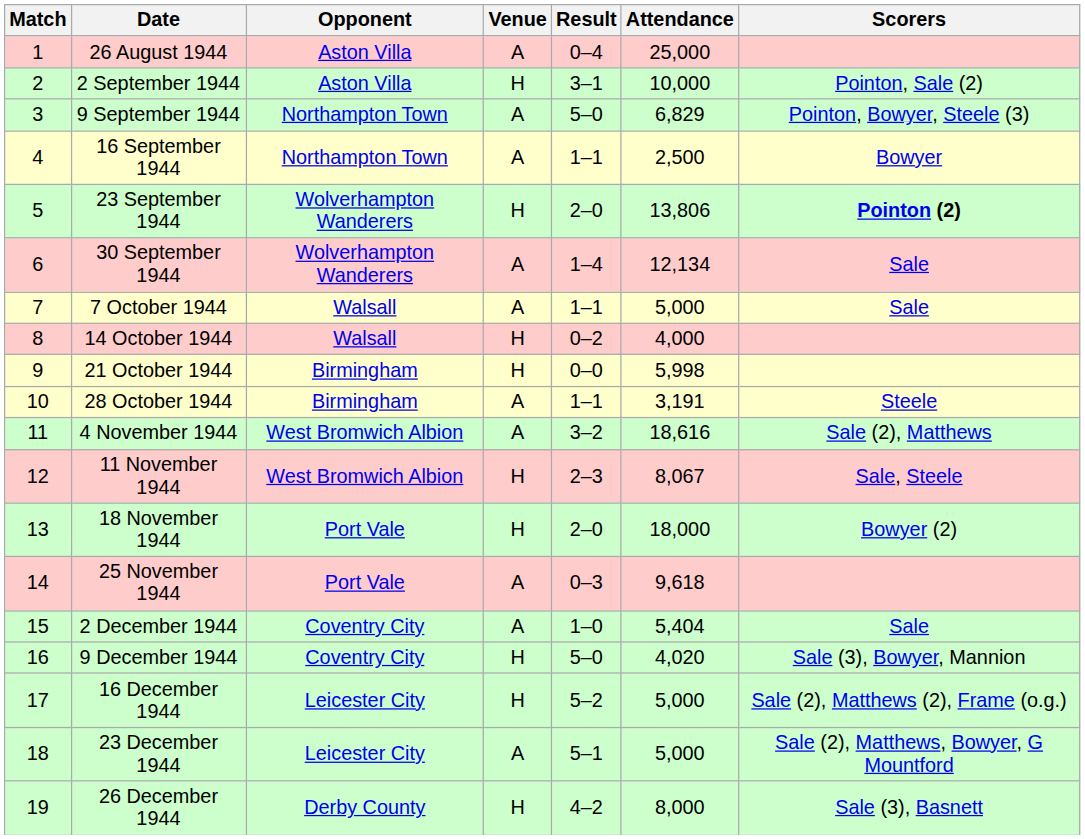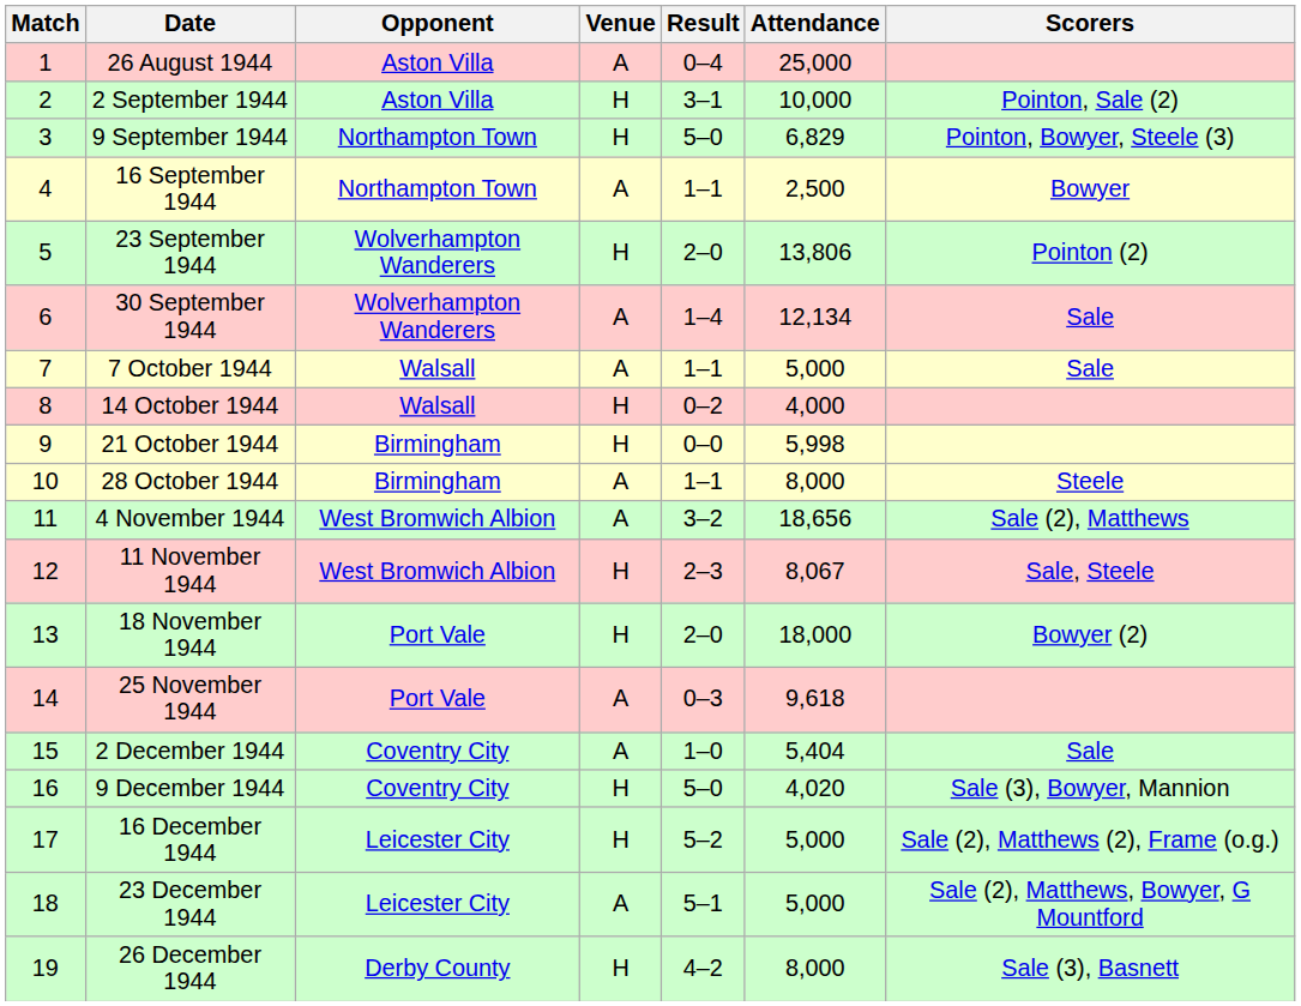 <table class="wikitable" style="font-size:100%; text-align:center">
 <tr>
 <th>Match</th>
 <th>Date</th>
 <th>Opponent</th>
 <th>Venue</th>
 <th>Result</th>
 <th>Attendance</th>
 <th>Scorers</th>
 </tr>
 <tr style="background-color: #FFCCCC;">
 <td>1</td>
 <td>26 August 1944</td>
 <td><a href='#'>Aston Villa</a></td>
 <td>A</td>
 <td>0–4</td>
 <td>25,000</td>
 <td></td>
 </tr>
 <tr style="background-color: #CCFFCC;">
 <td>2</td>
 <td>2 September 1944</td>
 <td><a href='#'>Aston Villa</a></td>
 <td>H</td>
 <td>3–1</td>
 <td>10,000</td>
 <td><a href='#'>Pointon</a>, <a href='#'>Sale</a> (2)</td>
 </tr>
 <tr style="background-color: #CCFFCC;">
 <td>3</td>
 <td>9 September 1944</td>
 <td><a href='#'>Northampton Town</a></td>
-<td>A</td>
+<td>H</td>
 <td>5–0</td>
 <td>6,829</td>
 <td><a href='#'>Pointon</a>, <a href='#'>Bowyer</a>, <a href='#'>Steele</a> (3)</td>
 </tr>
 <tr style="background-color: #FFFFCC;">
 <td>4</td>
 <td>16 September 1944</td>
 <td><a href='#'>Northampton Town</a></td>
 <td>A</td>
 <td>1–1</td>
 <td>2,500</td>
 <td><a href='#'>Bowyer</a></td>
 </tr>
 <tr style="background-color: #CCFFCC;">
 <td>5</td>
 <td>23 September 1944</td>
 <td><a href='#'>Wolverhampton Wanderers</a></td>
 <td>H</td>
 <td>2–0</td>
 <td>13,806</td>
-<td><strong><a href='#'>Pointon</a> (2)</strong></td>
+<td><a href='#'>Pointon</a> (2)</td>
 </tr>
 <tr style="background-color: #FFCCCC;">
 <td>6</td>
 <td>30 September 1944</td>
 <td><a href='#'>Wolverhampton Wanderers</a></td>
 <td>A</td>
 <td>1–4</td>
 <td>12,134</td>
 <td><a href='#'>Sale</a></td>
 </tr>
 <tr style="background-color: #FFFFCC;">
 <td>7</td>
 <td>7 October 1944</td>
 <td><a href='#'>Walsall</a></td>
 <td>A</td>
 <td>1–1</td>
 <td>5,000</td>
 <td><a href='#'>Sale</a></td>
 </tr>
 <tr style="background-color: #FFCCCC;">
 <td>8</td>
 <td>14 October 1944</td>
 <td><a href='#'>Walsall</a></td>
 <td>H</td>
 <td>0–2</td>
 <td>4,000</td>
 <td></td>
 </tr>
 <tr style="background-color: #FFFFCC;">
 <td>9</td>
 <td>21 October 1944</td>
 <td><a href='#'>Birmingham</a></td>
 <td>H</td>
 <td>0–0</td>
 <td>5,998</td>
 <td></td>
 </tr>
 <tr style="background-color: #FFFFCC;">
 <td>10</td>
 <td>28 October 1944</td>
 <td><a href='#'>Birmingham</a></td>
 <td>A</td>
 <td>1–1</td>
-<td>3,191</td>
+<td>8,000</td>
 <td><a href='#'>Steele</a></td>
 </tr>
 <tr style="background-color: #CCFFCC;">
 <td>11</td>
 <td>4 November 1944</td>
 <td><a href='#'>West Bromwich Albion</a></td>
 <td>A</td>
 <td>3–2</td>
-<td>18,616</td>
+<td>18,656</td>
 <td><a href='#'>Sale</a> (2), <a href='#'>Matthews</a></td>
 </tr>
 <tr style="background-color: #FFCCCC;">
 <td>12</td>
 <td>11 November 1944</td>
 <td><a href='#'>West Bromwich Albion</a></td>
 <td>H</td>
 <td>2–3</td>
 <td>8,067</td>
 <td><a href='#'>Sale</a>, <a href='#'>Steele</a></td>
 </tr>
 <tr style="background-color: #CCFFCC;">
 <td>13</td>
 <td>18 November 1944</td>
 <td><a href='#'>Port Vale</a></td>
 <td>H</td>
 <td>2–0</td>
 <td>18,000</td>
 <td><a href='#'>Bowyer</a> (2)</td>
 </tr>
 <tr style="background-color: #FFCCCC;">
 <td>14</td>
 <td>25 November 1944</td>
 <td><a href='#'>Port Vale</a></td>
 <td>A</td>
 <td>0–3</td>
 <td>9,618</td>
 <td></td>
 </tr>
 <tr style="background-color: #CCFFCC;">
 <td>15</td>
 <td>2 December 1944</td>
 <td><a href='#'>Coventry City</a></td>
 <td>A</td>
 <td>1–0</td>
 <td>5,404</td>
 <td><a href='#'>Sale</a></td>
 </tr>
 <tr style="background-color: #CCFFCC;">
 <td>16</td>
 <td>9 December 1944</td>
 <td><a href='#'>Coventry City</a></td>
 <td>H</td>
 <td>5–0</td>
 <td>4,020</td>
 <td><a href='#'>Sale</a> (3), <a href='#'>Bowyer</a>, Mannion</td>
 </tr>
 <tr style="background-color: #CCFFCC;">
 <td>17</td>
 <td>16 December 1944</td>
 <td><a href='#'>Leicester City</a></td>
 <td>H</td>
 <td>5–2</td>
 <td>5,000</td>
 <td><a href='#'>Sale</a> (2), <a href='#'>Matthews</a> (2), <a href='#'>Frame</a> (o.g.)</td>
 </tr>
 <tr style="background-color: #CCFFCC;">
 <td>18</td>
 <td>23 December 1944</td>
 <td><a href='#'>Leicester City</a></td>
 <td>A</td>
 <td>5–1</td>
 <td>5,000</td>
 <td><a href='#'>Sale</a> (2), <a href='#'>Matthews</a>, <a href='#'>Bowyer</a>, <a href='#'>G Mountford</a></td>
 </tr>
 <tr style="background-color: #CCFFCC;">
 <td>19</td>
 <td>26 December 1944</td>
 <td><a href='#'>Derby County</a></td>
 <td>H</td>
 <td>4–2</td>
 <td>8,000</td>
 <td><a href='#'>Sale</a> (3), <a href='#'>Basnett</a></td>
 </tr>
 </table>
